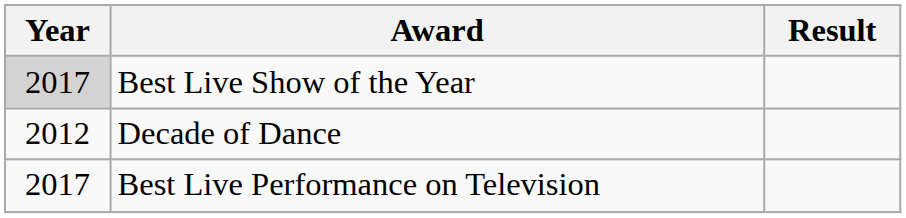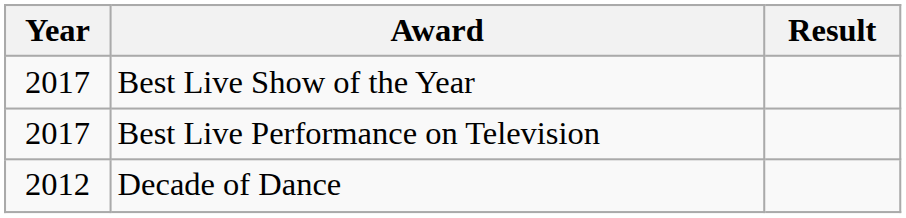 <table class="wikitable" width=50%>
 <tr>
 <th>Year</th>
 <th>Award</th>
 <th>Result</th>
 </tr>
 <tr>
-<td style="background: lightgrey; text-align:center;">2017</td>
+<td style="text-align:center;">2017</td>
 <td>Best Live Show of the Year</td>
+<td></td>
+</tr>
+<tr>
+<td style="text-align:center;">2017</td>
+<td>Best Live Performance on Television</td>
 <td></td>
 </tr>
 <tr>
 <td style="text-align:center;">2012</td>
 <td>Decade of Dance</td>
 <td></td>
 </tr>
-<tr>
-<td style="text-align:center;">2017</td>
-<td>Best Live Performance on Television</td>
-<td></td>
-</tr>
 </table>
